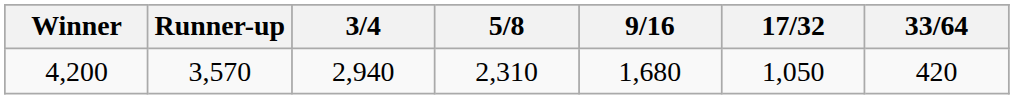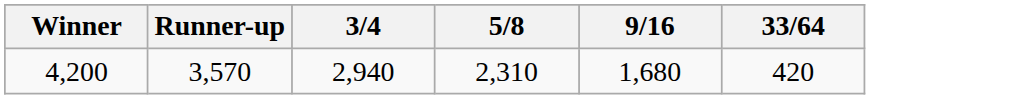 <table class="wikitable" style="text-align:center">
 <tr>
 <th width="75">Winner</th>
 <th width="75">Runner-up</th>
 <th width="75">3/4</th>
 <th width="75">5/8</th>
 <th width="75">9/16</th>
-<th width="75">17/32</th>
 <th width="75">33/64</th>
 </tr>
 <tr>
 <td>4,200</td>
 <td>3,570</td>
 <td>2,940</td>
 <td>2,310</td>
 <td>1,680</td>
-<td>1,050</td>
 <td>420</td>
 </tr>
 </table>
